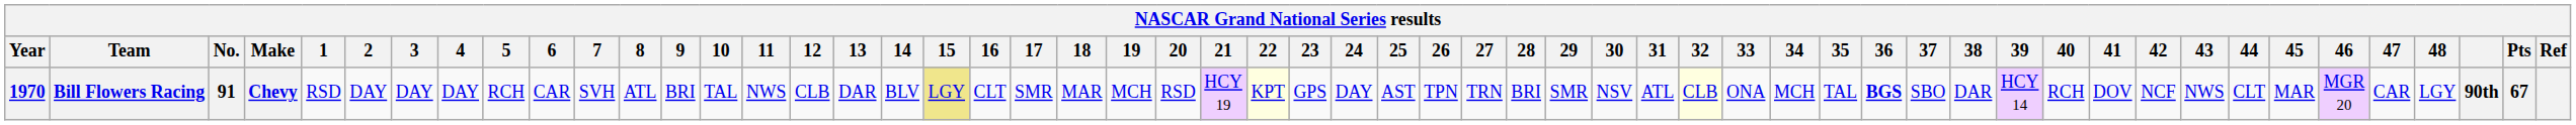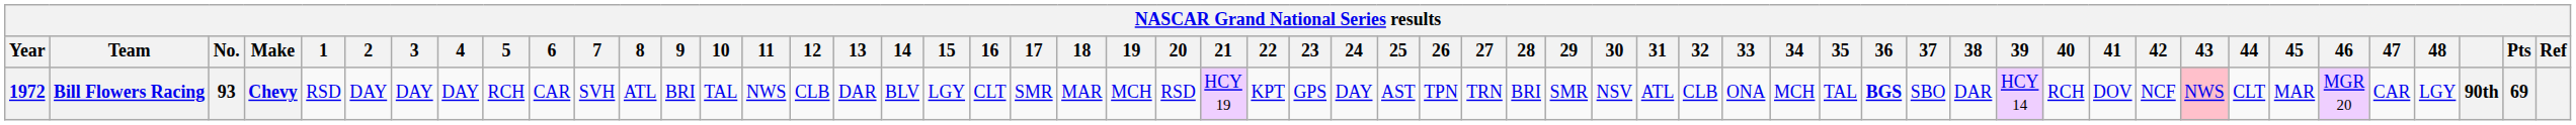 <table class="wikitable" style="text-align:center; font-size:75%">
 <tr>
 <th colspan=68><a href='#'>NASCAR Grand National Series</a> results</th>
 </tr>
 <tr>
 <th>Year</th>
 <th>Team</th>
 <th>No.</th>
 <th>Make</th>
 <th>1</th>
 <th>2</th>
 <th>3</th>
 <th>4</th>
 <th>5</th>
 <th>6</th>
 <th>7</th>
 <th>8</th>
 <th>9</th>
 <th>10</th>
 <th>11</th>
 <th>12</th>
 <th>13</th>
 <th>14</th>
 <th>15</th>
 <th>16</th>
 <th>17</th>
 <th>18</th>
 <th>19</th>
 <th>20</th>
 <th>21</th>
 <th>22</th>
 <th>23</th>
 <th>24</th>
 <th>25</th>
 <th>26</th>
 <th>27</th>
 <th>28</th>
 <th>29</th>
 <th>30</th>
 <th>31</th>
 <th>32</th>
 <th>33</th>
 <th>34</th>
 <th>35</th>
 <th>36</th>
 <th>37</th>
 <th>38</th>
 <th>39</th>
 <th>40</th>
 <th>41</th>
 <th>42</th>
 <th>43</th>
 <th>44</th>
 <th>45</th>
 <th>46</th>
 <th>47</th>
 <th>48</th>
 <th></th>
 <th>Pts</th>
 <th>Ref</th>
 </tr>
 <tr>
-<th><a href='#'>1970</a></th>
+<th><a href='#'>1972</a></th>
 <th nowrap><a href='#'>Bill Flowers Racing</a></th>
-<th>91</th>
+<th>93</th>
 <th><a href='#'>Chevy</a></th>
 <td><a href='#'>RSD</a></td>
 <td><a href='#'>DAY</a></td>
 <td><a href='#'>DAY</a></td>
 <td><a href='#'>DAY</a></td>
 <td><a href='#'>RCH</a></td>
 <td><a href='#'>CAR</a></td>
 <td><a href='#'>SVH</a></td>
 <td><a href='#'>ATL</a></td>
 <td><a href='#'>BRI</a></td>
 <td><a href='#'>TAL</a></td>
 <td><a href='#'>NWS</a></td>
 <td><a href='#'>CLB</a></td>
 <td><a href='#'>DAR</a></td>
 <td><a href='#'>BLV</a></td>
-<td style="background: khaki;"><a href='#'>LGY</a></td>
+<td><a href='#'>LGY</a></td>
 <td><a href='#'>CLT</a></td>
 <td><a href='#'>SMR</a></td>
 <td><a href='#'>MAR</a></td>
 <td><a href='#'>MCH</a></td>
 <td><a href='#'>RSD</a></td>
 <td style="background:#EFCFFF;"><a href='#'>HCY</a><br><small>19</small></td>
-<td style="background: lightyellow;"><a href='#'>KPT</a></td>
+<td><a href='#'>KPT</a></td>
 <td><a href='#'>GPS</a></td>
 <td><a href='#'>DAY</a></td>
 <td><a href='#'>AST</a></td>
 <td><a href='#'>TPN</a></td>
 <td><a href='#'>TRN</a></td>
 <td><a href='#'>BRI</a></td>
 <td><a href='#'>SMR</a></td>
 <td><a href='#'>NSV</a></td>
 <td><a href='#'>ATL</a></td>
-<td style="background: lightyellow;"><a href='#'>CLB</a></td>
+<td><a href='#'>CLB</a></td>
 <td><a href='#'>ONA</a></td>
 <td><a href='#'>MCH</a></td>
 <td><a href='#'>TAL</a></td>
 <td><strong><a href='#'>BGS</a></strong></td>
 <td><a href='#'>SBO</a></td>
 <td><a href='#'>DAR</a></td>
 <td style="background:#EFCFFF;"><a href='#'>HCY</a><br><small>14</small></td>
 <td><a href='#'>RCH</a></td>
 <td><a href='#'>DOV</a></td>
 <td><a href='#'>NCF</a></td>
-<td><a href='#'>NWS</a></td>
+<td style="background: pink;"><a href='#'>NWS</a></td>
 <td><a href='#'>CLT</a></td>
 <td><a href='#'>MAR</a></td>
 <td style="background:#EFCFFF;"><a href='#'>MGR</a><br><small>20</small></td>
 <td><a href='#'>CAR</a></td>
 <td><a href='#'>LGY</a></td>
 <th>90th</th>
-<th>67</th>
+<th>69</th>
 <th></th>
 </tr>
 </table>
